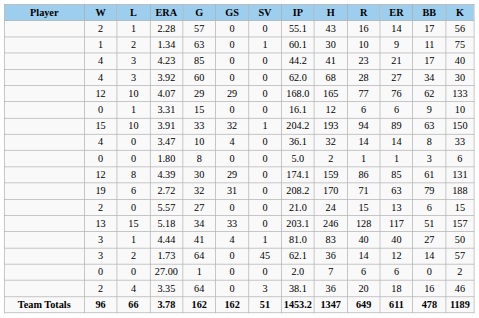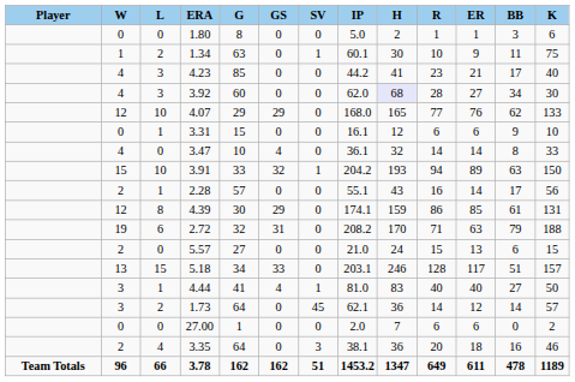 <table class="wikitable sortable">
 <tr>
 <th style="background:#9eceee; width:17%;">Player</th>
 <th style="background:#9eceee; width:7%;">W</th>
 <th style="background:#9eceee; width:7%;">L</th>
 <th style="background:#9eceee; width:7%;">ERA</th>
 <th style="background:#9eceee; width:7%;">G</th>
 <th style="background:#9eceee; width:7%;">GS</th>
 <th style="background:#9eceee; width:7%;">SV</th>
 <th style="background:#9eceee; width:7%;">IP</th>
 <th style="background:#9eceee; width:7%;">H</th>
 <th style="background:#9eceee; width:7%;">R</th>
 <th style="background:#9eceee; width:7%;">ER</th>
 <th style="background:#9eceee; width:7%;">BB</th>
 <th style="background:#9eceee; width:7%;">K</th>
 </tr>
 <tr style="text-align:center;">
 <td></td>
+<td>0</td>
+<td>0</td>
+<td>1.80</td>
+<td>8</td>
+<td>0</td>
+<td>0</td>
+<td>5.0</td>
 <td>2</td>
 <td>1</td>
-<td>2.28</td>
-<td>57</td>
-<td>0</td>
-<td>0</td>
-<td>55.1</td>
-<td>43</td>
-<td>16</td>
-<td>14</td>
-<td>17</td>
-<td>56</td>
+<td>1</td>
+<td>3</td>
+<td>6</td>
 </tr>
 <tr style="text-align:center;">
 <td></td>
 <td>1</td>
 <td>2</td>
 <td>1.34</td>
 <td>63</td>
 <td>0</td>
 <td>1</td>
 <td>60.1</td>
 <td>30</td>
 <td>10</td>
 <td>9</td>
 <td>11</td>
 <td>75</td>
 </tr>
 <tr style="text-align:center;">
 <td></td>
 <td>4</td>
 <td>3</td>
 <td>4.23</td>
 <td>85</td>
 <td>0</td>
 <td>0</td>
 <td>44.2</td>
 <td>41</td>
 <td>23</td>
 <td>21</td>
 <td>17</td>
 <td>40</td>
 </tr>
 <tr style="text-align:center;">
 <td></td>
 <td>4</td>
 <td>3</td>
 <td>3.92</td>
 <td>60</td>
 <td>0</td>
 <td>0</td>
 <td>62.0</td>
-<td>68</td>
+<td style="background: lavender;">68</td>
 <td>28</td>
 <td>27</td>
 <td>34</td>
 <td>30</td>
 </tr>
 <tr style="text-align:center;">
 <td></td>
 <td>12</td>
 <td>10</td>
 <td>4.07</td>
 <td>29</td>
 <td>29</td>
 <td>0</td>
 <td>168.0</td>
 <td>165</td>
 <td>77</td>
 <td>76</td>
 <td>62</td>
 <td>133</td>
 </tr>
 <tr style="text-align:center;">
 <td></td>
 <td>0</td>
 <td>1</td>
 <td>3.31</td>
 <td>15</td>
 <td>0</td>
 <td>0</td>
 <td>16.1</td>
 <td>12</td>
 <td>6</td>
 <td>6</td>
 <td>9</td>
 <td>10</td>
 </tr>
 <tr style="text-align:center;">
 <td></td>
+<td>4</td>
+<td>0</td>
+<td>3.47</td>
+<td>10</td>
+<td>4</td>
+<td>0</td>
+<td>36.1</td>
+<td>32</td>
+<td>14</td>
+<td>14</td>
+<td>8</td>
+<td>33</td>
+</tr>
+<tr style="text-align:center;">
+<td></td>
 <td>15</td>
 <td>10</td>
 <td>3.91</td>
 <td>33</td>
 <td>32</td>
 <td>1</td>
 <td>204.2</td>
 <td>193</td>
 <td>94</td>
 <td>89</td>
 <td>63</td>
 <td>150</td>
 </tr>
 <tr style="text-align:center;">
 <td></td>
-<td>4</td>
-<td>0</td>
-<td>3.47</td>
-<td>10</td>
-<td>4</td>
-<td>0</td>
-<td>36.1</td>
-<td>32</td>
-<td>14</td>
-<td>14</td>
-<td>8</td>
-<td>33</td>
-</tr>
-<tr style="text-align:center;">
-<td></td>
+<td>2</td>
+<td>1</td>
+<td>2.28</td>
+<td>57</td>
 <td>0</td>
 <td>0</td>
-<td>1.80</td>
-<td>8</td>
-<td>0</td>
-<td>0</td>
-<td>5.0</td>
-<td>2</td>
-<td>1</td>
-<td>1</td>
-<td>3</td>
-<td>6</td>
+<td>55.1</td>
+<td>43</td>
+<td>16</td>
+<td>14</td>
+<td>17</td>
+<td>56</td>
 </tr>
 <tr style="text-align:center;">
 <td></td>
 <td>12</td>
 <td>8</td>
 <td>4.39</td>
 <td>30</td>
 <td>29</td>
 <td>0</td>
 <td>174.1</td>
 <td>159</td>
 <td>86</td>
 <td>85</td>
 <td>61</td>
 <td>131</td>
 </tr>
 <tr style="text-align:center;">
 <td></td>
 <td>19</td>
 <td>6</td>
 <td>2.72</td>
 <td>32</td>
 <td>31</td>
 <td>0</td>
 <td>208.2</td>
 <td>170</td>
 <td>71</td>
 <td>63</td>
 <td>79</td>
 <td>188</td>
 </tr>
 <tr style="text-align:center;">
 <td></td>
 <td>2</td>
 <td>0</td>
 <td>5.57</td>
 <td>27</td>
 <td>0</td>
 <td>0</td>
 <td>21.0</td>
 <td>24</td>
 <td>15</td>
 <td>13</td>
 <td>6</td>
 <td>15</td>
 </tr>
 <tr style="text-align:center;">
 <td></td>
 <td>13</td>
 <td>15</td>
 <td>5.18</td>
 <td>34</td>
 <td>33</td>
 <td>0</td>
 <td>203.1</td>
 <td>246</td>
 <td>128</td>
 <td>117</td>
 <td>51</td>
 <td>157</td>
 </tr>
 <tr style="text-align:center;">
 <td></td>
 <td>3</td>
 <td>1</td>
 <td>4.44</td>
 <td>41</td>
 <td>4</td>
 <td>1</td>
 <td>81.0</td>
 <td>83</td>
 <td>40</td>
 <td>40</td>
 <td>27</td>
 <td>50</td>
 </tr>
 <tr style="text-align:center;">
 <td></td>
 <td>3</td>
 <td>2</td>
 <td>1.73</td>
 <td>64</td>
 <td>0</td>
 <td>45</td>
 <td>62.1</td>
 <td>36</td>
 <td>14</td>
 <td>12</td>
 <td>14</td>
 <td>57</td>
 </tr>
 <tr style="text-align:center;">
 <td></td>
 <td>0</td>
 <td>0</td>
 <td>27.00</td>
 <td>1</td>
 <td>0</td>
 <td>0</td>
 <td>2.0</td>
 <td>7</td>
 <td>6</td>
 <td>6</td>
 <td>0</td>
 <td>2</td>
 </tr>
 <tr style="text-align:center;">
 <td></td>
 <td>2</td>
 <td>4</td>
 <td>3.35</td>
 <td>64</td>
 <td>0</td>
 <td>3</td>
 <td>38.1</td>
 <td>36</td>
 <td>20</td>
 <td>18</td>
 <td>16</td>
 <td>46</td>
 </tr>
 <tr style="text-align:center;">
 <td><strong>Team Totals</strong></td>
 <td><strong>96</strong></td>
 <td><strong>66</strong></td>
 <td><strong>3.78</strong></td>
 <td><strong>162</strong></td>
 <td><strong>162</strong></td>
 <td><strong>51</strong></td>
 <td><strong>1453.2</strong></td>
 <td><strong>1347</strong></td>
 <td><strong>649</strong></td>
 <td><strong>611</strong></td>
 <td><strong>478</strong></td>
 <td><strong>1189</strong></td>
 </tr>
 </table>
